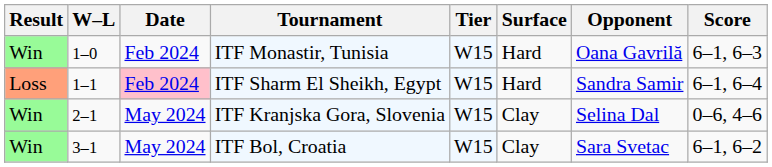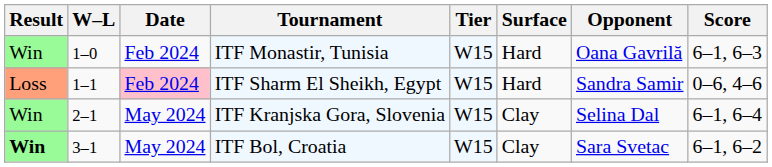 <table class="sortable wikitable">
 <tr>
 <th>Result</th>
 <th class="unsortable">W–L</th>
 <th>Date</th>
 <th>Tournament</th>
 <th>Tier</th>
 <th>Surface</th>
 <th>Opponent</th>
 <th class="unsortable">Score</th>
 </tr>
 <tr>
 <td style="background:#98fb98;">Win</td>
 <td><small>1–0</small></td>
 <td><a href='#'>Feb 2024</a></td>
 <td style="background:#f0f8ff;">ITF Monastir, Tunisia</td>
 <td style="background:#f0f8ff;">W15</td>
 <td>Hard</td>
 <td> <a href='#'>Oana Gavrilă</a></td>
 <td>6–1, 6–3</td>
 </tr>
 <tr>
 <td style="background:#ffa07a;">Loss</td>
 <td><small>1–1</small></td>
 <td style="background: pink;"><a href='#'>Feb 2024</a></td>
 <td style="background:#f0f8ff;">ITF Sharm El Sheikh, Egypt</td>
 <td style="background:#f0f8ff;">W15</td>
 <td>Hard</td>
 <td> <a href='#'>Sandra Samir</a></td>
-<td>6–1, 6–4</td>
+<td>0–6, 4–6</td>
 </tr>
 <tr>
 <td style="background:#98fb98;">Win</td>
 <td><small>2–1</small></td>
 <td><a href='#'>May 2024</a></td>
 <td style="background:#f0f8ff;">ITF Kranjska Gora, Slovenia</td>
 <td style="background:#f0f8ff;">W15</td>
 <td>Clay</td>
 <td> <a href='#'>Selina Dal</a></td>
-<td>0–6, 4–6</td>
+<td>6–1, 6–4</td>
 </tr>
 <tr>
-<td style="background:#98fb98;">Win</td>
+<td style="background:#98fb98;"><strong>Win</strong></td>
 <td><small>3–1</small></td>
 <td><a href='#'>May 2024</a></td>
 <td style="background:#f0f8ff;">ITF Bol, Croatia</td>
 <td style="background:#f0f8ff;">W15</td>
 <td>Clay</td>
 <td> <a href='#'>Sara Svetac</a></td>
 <td>6–1, 6–2</td>
 </tr>
 </table>
